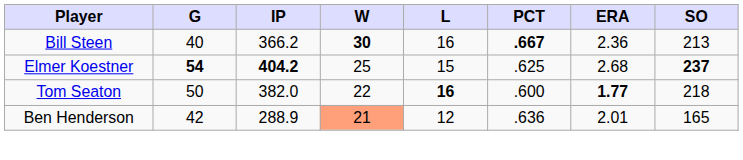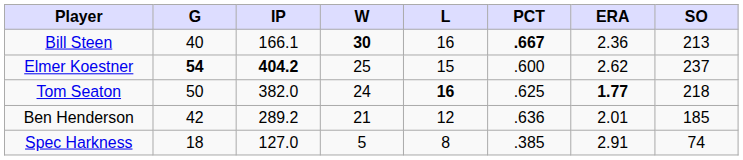 <table class="wikitable sortable">
 <tr>
 <th style="background:#ddf; width:16%;">Player</th>
 <th style="background:#ddf; width:9%;">G</th>
 <th style="background:#ddf; width:9%;">IP</th>
 <th style="background:#ddf; width:9%;">W</th>
 <th style="background:#ddf; width:9%;">L</th>
 <th style="background:#ddf; width:9%;">PCT</th>
 <th style="background:#ddf; width:9%;">ERA</th>
 <th style="background:#ddf; width:9%;">SO</th>
 </tr>
 <tr style="text-align:center;">
 <td><a href='#'>Bill Steen</a></td>
 <td>40</td>
-<td>366.2</td>
+<td>166.1</td>
 <td><strong>30</strong></td>
 <td>16</td>
 <td><strong>.667</strong></td>
 <td>2.36</td>
 <td>213</td>
 </tr>
 <tr style="text-align:center;">
 <td><a href='#'>Elmer Koestner</a></td>
 <td><strong>54</strong></td>
 <td><strong>404.2</strong></td>
 <td>25</td>
 <td>15</td>
-<td>.625</td>
-<td>2.68</td>
-<td><strong>237</strong></td>
+<td>.600</td>
+<td>2.62</td>
+<td>237</td>
 </tr>
 <tr style="text-align:center;">
 <td><a href='#'>Tom Seaton</a></td>
 <td>50</td>
 <td>382.0</td>
-<td>22</td>
+<td>24</td>
 <td><strong>16</strong></td>
-<td>.600</td>
+<td>.625</td>
 <td><strong>1.77</strong></td>
 <td>218</td>
 </tr>
 <tr style="text-align:center;">
 <td>Ben Henderson</td>
 <td>42</td>
-<td>288.9</td>
-<td style="background: lightsalmon;">21</td>
+<td>289.2</td>
+<td>21</td>
 <td>12</td>
 <td>.636</td>
 <td>2.01</td>
-<td>165</td>
+<td>185</td>
+</tr>
+<tr style="text-align:center;">
+<td><a href='#'>Spec Harkness</a></td>
+<td>18</td>
+<td>127.0</td>
+<td>5</td>
+<td>8</td>
+<td>.385</td>
+<td>2.91</td>
+<td>74</td>
 </tr>
 </table>
